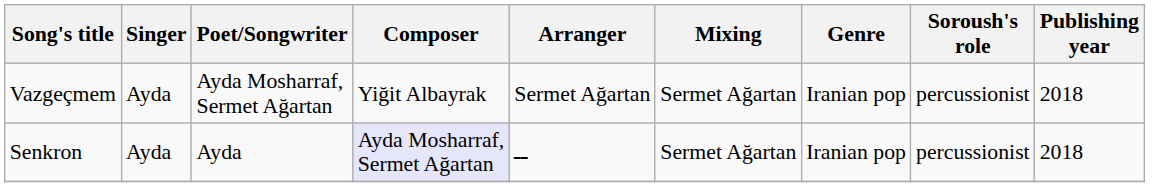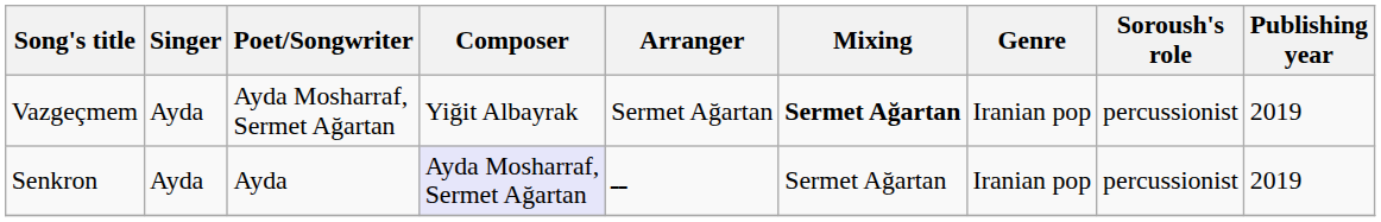 <table class="wikitable">
 <tr>
 <th>Song's title</th>
 <th>Singer</th>
 <th>Poet/Songwriter</th>
 <th>Composer</th>
 <th>Arranger</th>
 <th>Mixing</th>
 <th>Genre</th>
 <th>Soroush's<br>role</th>
 <th>Publishing<br>year</th>
 </tr>
 <tr>
 <td>Vazgeçmem</td>
 <td>Ayda</td>
 <td>Ayda Mosharraf,<br>Sermet Ağartan</td>
 <td>Yiğit Albayrak</td>
 <td>Sermet Ağartan</td>
-<td>Sermet Ağartan</td>
+<td><strong>Sermet Ağartan</strong></td>
 <td>Iranian pop</td>
 <td>percussionist</td>
-<td>2018</td>
+<td>2019</td>
 </tr>
 <tr>
 <td>Senkron</td>
 <td>Ayda</td>
 <td>Ayda</td>
 <td style="background: lavender;">Ayda Mosharraf,<br>Sermet Ağartan</td>
 <td>ــ</td>
 <td>Sermet Ağartan</td>
 <td>Iranian pop</td>
 <td>percussionist</td>
-<td>2018</td>
+<td>2019</td>
 </tr>
 <tr>
 </tr>
 </table>
